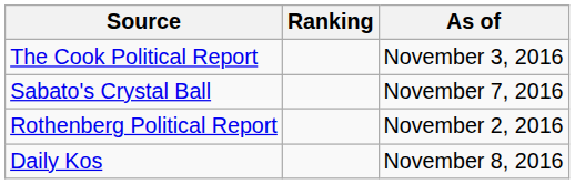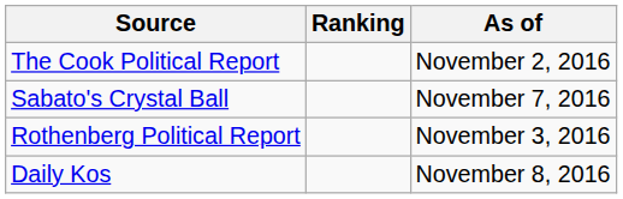 <table class="wikitable" style="text-align:center">
 <tr>
 <th>Source</th>
 <th>Ranking</th>
 <th>As of</th>
 </tr>
 <tr>
 <td align=left><a href='#'>The Cook Political Report</a></td>
 <td></td>
-<td>November 3, 2016</td>
+<td>November 2, 2016</td>
 </tr>
 <tr>
 <td align=left><a href='#'>Sabato's Crystal Ball</a></td>
 <td></td>
 <td>November 7, 2016</td>
 </tr>
 <tr>
 <td align=left><a href='#'>Rothenberg Political Report</a></td>
 <td></td>
-<td>November 2, 2016</td>
+<td>November 3, 2016</td>
 </tr>
 <tr>
 <td align=left><a href='#'>Daily Kos</a></td>
 <td></td>
 <td>November 8, 2016</td>
 </tr>
 </table>
